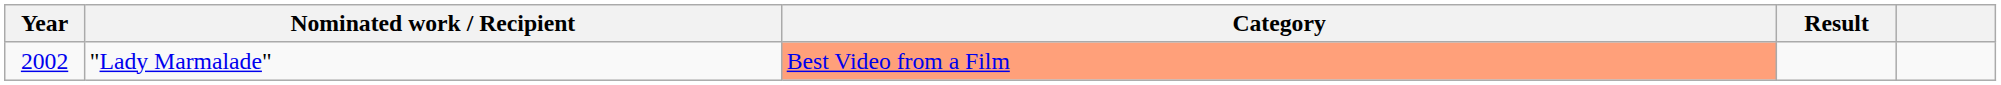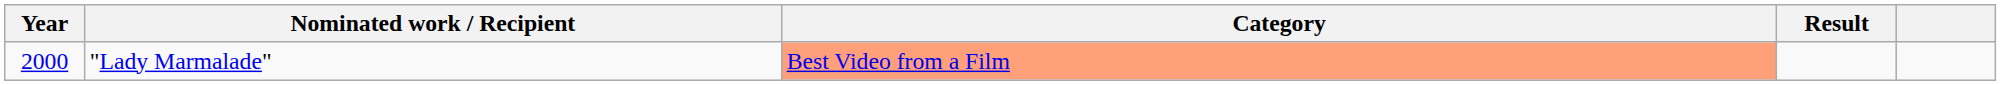 <table class="wikitable plainrowheaders" style="width:85%;">
 <tr>
 <th scope="col" style="width:4%;">Year</th>
 <th scope="col" style="width:35%;">Nominated work / Recipient</th>
 <th scope="col" style="width:50%;">Category</th>
 <th scope="col" style="width:6%;">Result</th>
 <th scope="col" style="width:6%;"></th>
 </tr>
 <tr>
-<td align="center"><a href='#'>2002</a></td>
+<td align="center"><a href='#'>2000</a></td>
 <td>"<a href='#'>Lady Marmalade</a>"</td>
 <td style="background: lightsalmon;"><a href='#'>Best Video from a Film</a></td>
 <td></td>
 <td></td>
 </tr>
 </table>
